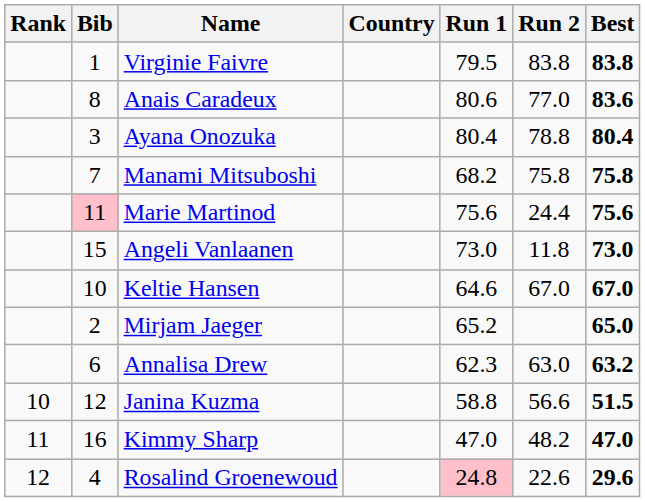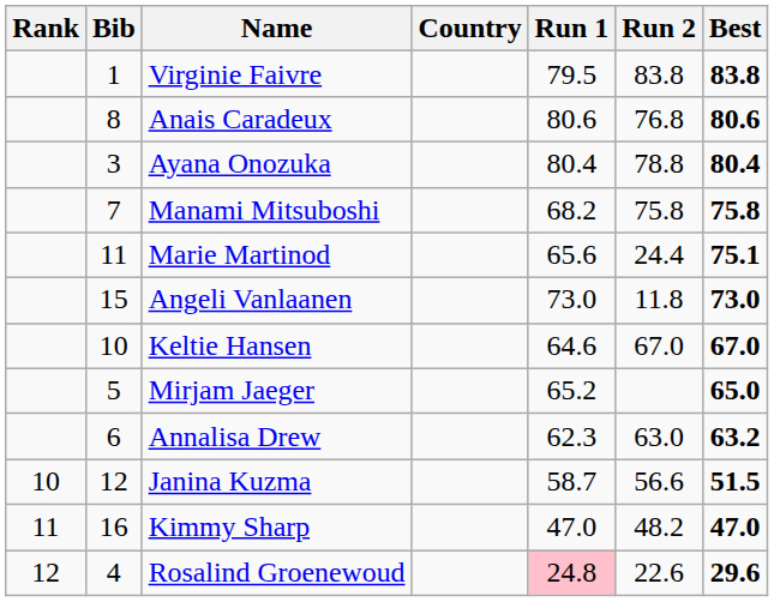 <table class="wikitable sortable" style="text-align:center">
 <tr>
 <th>Rank</th>
 <th>Bib</th>
 <th>Name</th>
 <th>Country</th>
 <th>Run 1</th>
 <th>Run 2</th>
 <th>Best</th>
 </tr>
 <tr>
 <td></td>
 <td>1</td>
 <td align=left><a href='#'>Virginie Faivre</a></td>
 <td align=left></td>
 <td>79.5</td>
 <td>83.8</td>
 <td><strong>83.8</strong></td>
 </tr>
 <tr>
 <td></td>
 <td>8</td>
 <td align=left><a href='#'>Anais Caradeux</a></td>
 <td align=left></td>
 <td>80.6</td>
-<td>77.0</td>
-<td><strong>83.6</strong></td>
+<td>76.8</td>
+<td><strong>80.6</strong></td>
 </tr>
 <tr>
 <td></td>
 <td>3</td>
 <td align=left><a href='#'>Ayana Onozuka</a></td>
 <td align=left></td>
 <td>80.4</td>
 <td>78.8</td>
 <td><strong>80.4</strong></td>
 </tr>
 <tr>
 <td></td>
 <td>7</td>
 <td align=left><a href='#'>Manami Mitsuboshi</a></td>
 <td align=left></td>
 <td>68.2</td>
 <td>75.8</td>
 <td><strong>75.8</strong></td>
 </tr>
 <tr>
 <td></td>
-<td style="background: pink;">11</td>
+<td>11</td>
 <td align=left><a href='#'>Marie Martinod</a></td>
 <td align=left></td>
-<td>75.6</td>
+<td>65.6</td>
 <td>24.4</td>
-<td><strong>75.6</strong></td>
+<td><strong>75.1</strong></td>
 </tr>
 <tr>
 <td></td>
 <td>15</td>
 <td align=left><a href='#'>Angeli Vanlaanen</a></td>
 <td align=left></td>
 <td>73.0</td>
 <td>11.8</td>
 <td><strong>73.0</strong></td>
 </tr>
 <tr>
 <td></td>
 <td>10</td>
 <td align=left><a href='#'>Keltie Hansen</a></td>
 <td align=left></td>
 <td>64.6</td>
 <td>67.0</td>
 <td><strong>67.0</strong></td>
 </tr>
 <tr>
 <td></td>
-<td>2</td>
+<td>5</td>
 <td align=left><a href='#'>Mirjam Jaeger</a></td>
 <td align=left></td>
 <td>65.2</td>
 <td></td>
 <td><strong>65.0</strong></td>
 </tr>
 <tr>
 <td></td>
 <td>6</td>
 <td align=left><a href='#'>Annalisa Drew</a></td>
 <td align=left></td>
 <td>62.3</td>
 <td>63.0</td>
 <td><strong>63.2</strong></td>
 </tr>
 <tr>
 <td>10</td>
 <td>12</td>
 <td align=left><a href='#'>Janina Kuzma</a></td>
 <td align=left></td>
-<td>58.8</td>
+<td>58.7</td>
 <td>56.6</td>
 <td><strong>51.5</strong></td>
 </tr>
 <tr>
 <td>11</td>
 <td>16</td>
 <td align=left><a href='#'>Kimmy Sharp</a></td>
 <td align=left></td>
 <td>47.0</td>
 <td>48.2</td>
 <td><strong>47.0</strong></td>
 </tr>
 <tr>
 <td>12</td>
 <td>4</td>
 <td align=left><a href='#'>Rosalind Groenewoud</a></td>
 <td align=left></td>
 <td style="background: pink;">24.8</td>
 <td>22.6</td>
 <td><strong>29.6</strong></td>
 </tr>
 </table>
